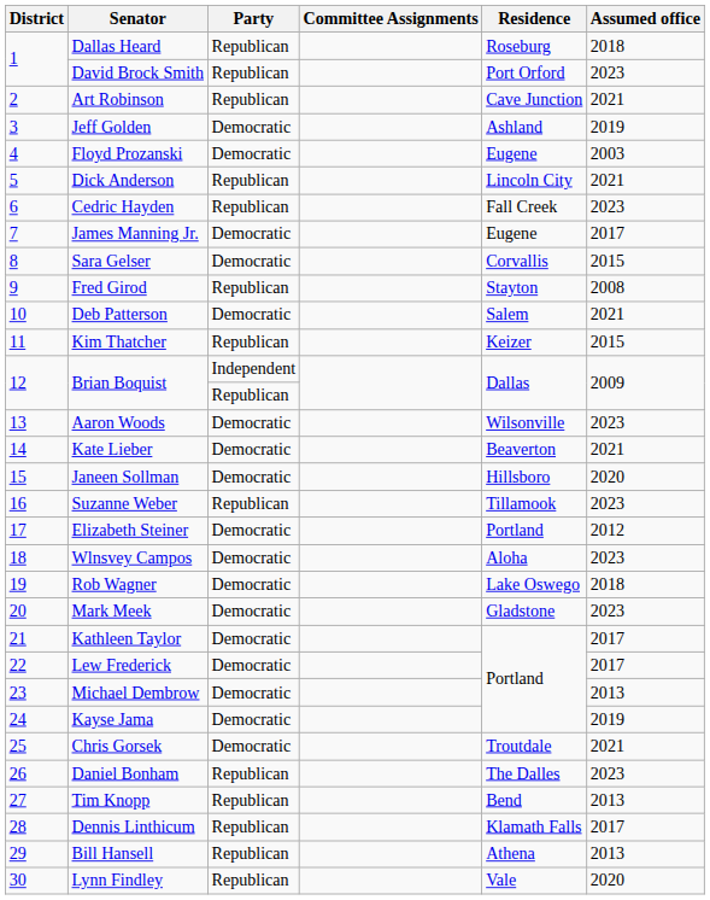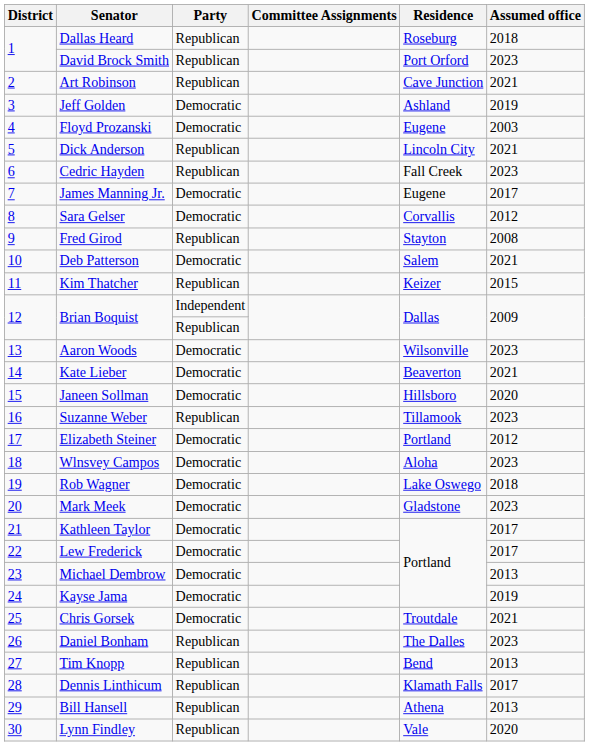 <table class="wikitable">
 <tr>
 <th>District</th>
 <th>Senator</th>
 <th>Party</th>
 <th>Committee Assignments</th>
 <th>Residence</th>
 <th>Assumed office</th>
 </tr>
 <tr>
 <td rowspan="2"><a href='#'>1</a></td>
 <td><a href='#'>Dallas Heard</a></td>
 <td>Republican</td>
 <td></td>
 <td><a href='#'>Roseburg</a></td>
 <td>2018</td>
 </tr>
 <tr>
 <td><a href='#'>David Brock Smith</a></td>
 <td>Republican</td>
 <td></td>
 <td><a href='#'>Port Orford</a></td>
 <td>2023</td>
 </tr>
 <tr>
 <td><a href='#'>2</a></td>
 <td><a href='#'>Art Robinson</a></td>
 <td>Republican</td>
 <td></td>
 <td><a href='#'>Cave Junction</a></td>
 <td>2021</td>
 </tr>
 <tr>
 <td><a href='#'>3</a></td>
 <td><a href='#'>Jeff Golden</a></td>
 <td>Democratic</td>
 <td></td>
 <td><a href='#'>Ashland</a></td>
 <td>2019</td>
 </tr>
 <tr>
 <td><a href='#'>4</a></td>
 <td><a href='#'>Floyd Prozanski</a></td>
 <td>Democratic</td>
 <td></td>
 <td><a href='#'>Eugene</a></td>
 <td>2003</td>
 </tr>
 <tr>
 <td><a href='#'>5</a></td>
 <td><a href='#'>Dick Anderson</a></td>
 <td>Republican</td>
 <td></td>
 <td><a href='#'>Lincoln City</a></td>
 <td>2021</td>
 </tr>
 <tr>
 <td><a href='#'>6</a></td>
 <td><a href='#'>Cedric Hayden</a></td>
 <td>Republican</td>
 <td></td>
 <td>Fall Creek</td>
 <td>2023</td>
 </tr>
 <tr>
 <td><a href='#'>7</a></td>
 <td><a href='#'>James Manning Jr.</a></td>
 <td>Democratic</td>
 <td></td>
 <td>Eugene</td>
 <td>2017</td>
 </tr>
 <tr>
 <td><a href='#'>8</a></td>
 <td><a href='#'>Sara Gelser</a></td>
 <td>Democratic</td>
 <td></td>
 <td><a href='#'>Corvallis</a></td>
-<td>2015</td>
+<td>2012</td>
 </tr>
 <tr>
 <td><a href='#'>9</a></td>
 <td><a href='#'>Fred Girod</a></td>
 <td>Republican</td>
 <td></td>
 <td><a href='#'>Stayton</a></td>
 <td>2008</td>
 </tr>
 <tr>
 <td><a href='#'>10</a></td>
 <td><a href='#'>Deb Patterson</a></td>
 <td>Democratic</td>
 <td></td>
 <td><a href='#'>Salem</a></td>
 <td>2021</td>
 </tr>
 <tr>
 <td><a href='#'>11</a></td>
 <td><a href='#'>Kim Thatcher</a></td>
 <td>Republican</td>
 <td></td>
 <td><a href='#'>Keizer</a></td>
 <td>2015</td>
 </tr>
 <tr>
 <td rowspan="2"><a href='#'>12</a></td>
 <td rowspan="2"><a href='#'>Brian Boquist</a></td>
 <td>Independent</td>
 <td rowspan="2"></td>
 <td rowspan="2"><a href='#'>Dallas</a></td>
 <td rowspan="2">2009</td>
 </tr>
 <tr>
 <td>Republican</td>
 </tr>
 <tr>
 <td><a href='#'>13</a></td>
 <td><a href='#'>Aaron Woods</a></td>
 <td>Democratic</td>
 <td></td>
 <td><a href='#'>Wilsonville</a></td>
 <td>2023</td>
 </tr>
 <tr>
 <td><a href='#'>14</a></td>
 <td><a href='#'>Kate Lieber</a></td>
 <td>Democratic</td>
 <td></td>
 <td><a href='#'>Beaverton</a></td>
 <td>2021</td>
 </tr>
 <tr>
 <td><a href='#'>15</a></td>
 <td><a href='#'>Janeen Sollman</a></td>
 <td>Democratic</td>
 <td></td>
 <td><a href='#'>Hillsboro</a></td>
 <td>2020</td>
 </tr>
 <tr>
 <td><a href='#'>16</a></td>
 <td><a href='#'>Suzanne Weber</a></td>
 <td>Republican</td>
 <td></td>
 <td><a href='#'>Tillamook</a></td>
 <td>2023</td>
 </tr>
 <tr>
 <td><a href='#'>17</a></td>
 <td><a href='#'>Elizabeth Steiner</a></td>
 <td>Democratic</td>
 <td></td>
 <td><a href='#'>Portland</a></td>
 <td>2012</td>
 </tr>
 <tr>
 <td><a href='#'>18</a></td>
 <td><a href='#'>Wlnsvey Campos</a></td>
 <td>Democratic</td>
 <td></td>
 <td><a href='#'>Aloha</a></td>
 <td>2023</td>
 </tr>
 <tr>
 <td><a href='#'>19</a></td>
 <td><a href='#'>Rob Wagner</a></td>
 <td>Democratic</td>
 <td></td>
 <td><a href='#'>Lake Oswego</a></td>
 <td>2018</td>
 </tr>
 <tr>
 <td><a href='#'>20</a></td>
 <td><a href='#'>Mark Meek</a></td>
 <td>Democratic</td>
 <td></td>
 <td><a href='#'>Gladstone</a></td>
 <td>2023</td>
 </tr>
 <tr>
 <td><a href='#'>21</a></td>
 <td><a href='#'>Kathleen Taylor</a></td>
 <td>Democratic</td>
 <td></td>
 <td rowspan="4">Portland</td>
 <td>2017</td>
 </tr>
 <tr>
 <td><a href='#'>22</a></td>
 <td><a href='#'>Lew Frederick</a></td>
 <td>Democratic</td>
 <td></td>
 <td>2017</td>
 </tr>
 <tr>
 <td><a href='#'>23</a></td>
 <td><a href='#'>Michael Dembrow</a></td>
 <td>Democratic</td>
 <td></td>
 <td>2013</td>
 </tr>
 <tr>
 <td><a href='#'>24</a></td>
 <td><a href='#'>Kayse Jama</a></td>
 <td>Democratic</td>
 <td></td>
 <td>2019</td>
 </tr>
 <tr>
 <td><a href='#'>25</a></td>
 <td><a href='#'>Chris Gorsek</a></td>
 <td>Democratic</td>
 <td></td>
 <td><a href='#'>Troutdale</a></td>
 <td>2021</td>
 </tr>
 <tr>
 <td><a href='#'>26</a></td>
 <td><a href='#'>Daniel Bonham</a></td>
 <td>Republican</td>
 <td></td>
 <td><a href='#'>The Dalles</a></td>
 <td>2023</td>
 </tr>
 <tr>
 <td><a href='#'>27</a></td>
 <td><a href='#'>Tim Knopp</a></td>
 <td>Republican</td>
 <td></td>
 <td><a href='#'>Bend</a></td>
 <td>2013</td>
 </tr>
 <tr>
 <td><a href='#'>28</a></td>
 <td><a href='#'>Dennis Linthicum</a></td>
 <td>Republican</td>
 <td></td>
 <td><a href='#'>Klamath Falls</a></td>
 <td>2017</td>
 </tr>
 <tr>
 <td><a href='#'>29</a></td>
 <td><a href='#'>Bill Hansell</a></td>
 <td>Republican</td>
 <td></td>
 <td><a href='#'>Athena</a></td>
 <td>2013</td>
 </tr>
 <tr>
 <td><a href='#'>30</a></td>
 <td><a href='#'>Lynn Findley</a></td>
 <td>Republican</td>
 <td></td>
 <td><a href='#'>Vale</a></td>
 <td>2020</td>
 </tr>
 </table>
